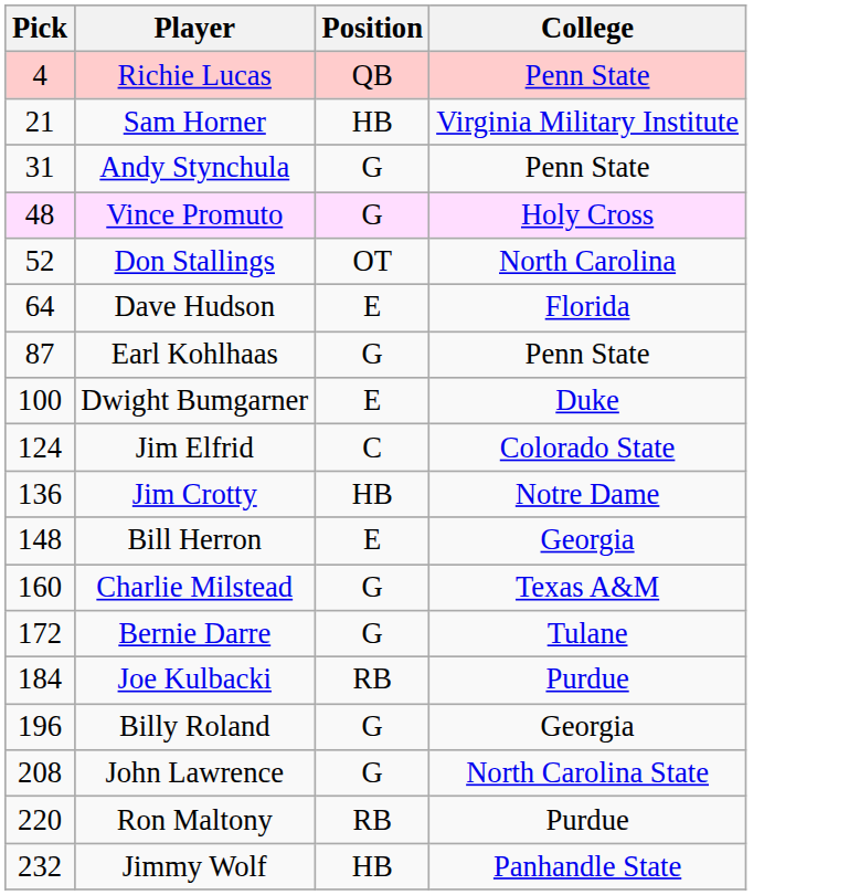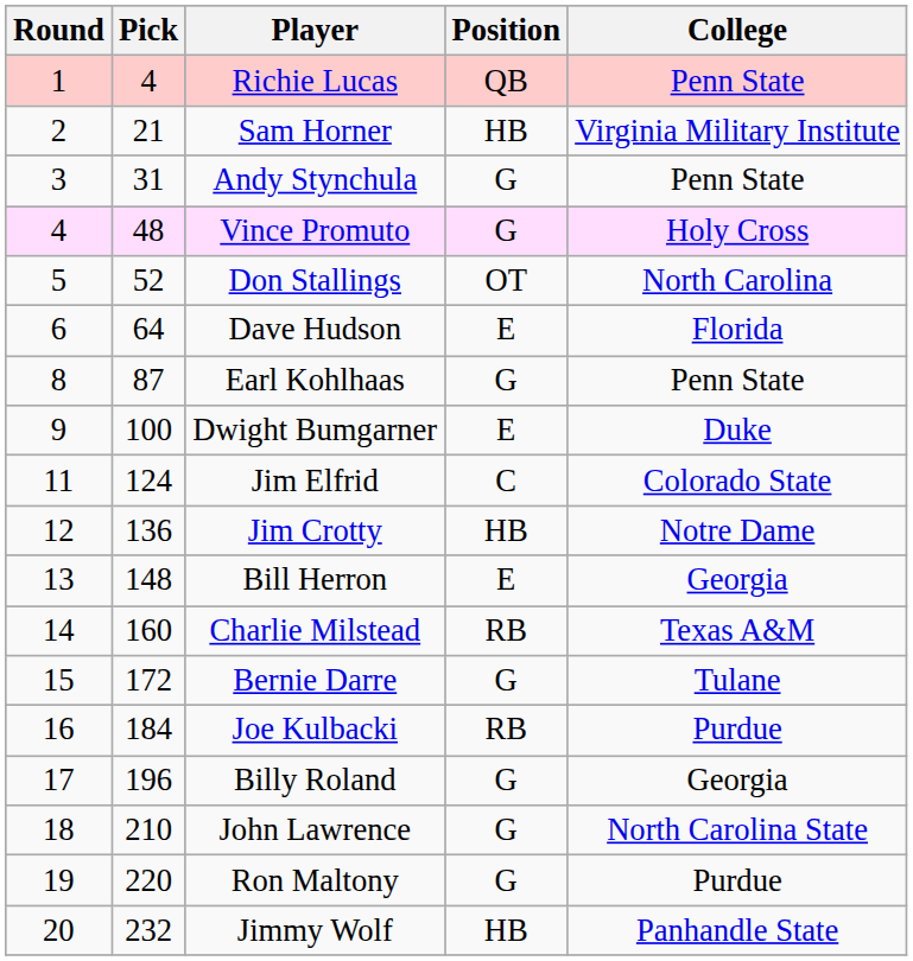 <table class="wikitable sortable sortable"  style="text-align:center;">
 <tr>
+<th>Round</th>
 <th>Pick</th>
 <th>Player</th>
 <th>Position</th>
 <th>College</th>
 </tr>
 <tr style="background:#fcc;">
+<td>1</td>
 <td>4</td>
 <td><a href='#'>Richie Lucas</a></td>
 <td>QB</td>
 <td><a href='#'>Penn State</a></td>
 </tr>
 <tr>
+<td>2</td>
 <td>21</td>
 <td><a href='#'>Sam Horner</a></td>
 <td>HB</td>
 <td><a href='#'>Virginia Military Institute</a></td>
 </tr>
 <tr>
+<td>3</td>
 <td>31</td>
 <td><a href='#'>Andy Stynchula</a></td>
 <td>G</td>
 <td>Penn State</td>
 </tr>
 <tr style="background:#fdf;">
+<td>4</td>
 <td>48</td>
 <td><a href='#'>Vince Promuto</a></td>
 <td>G</td>
 <td><a href='#'>Holy Cross</a></td>
 </tr>
 <tr>
+<td>5</td>
 <td>52</td>
 <td><a href='#'>Don Stallings</a></td>
 <td>OT</td>
 <td><a href='#'>North Carolina</a></td>
 </tr>
 <tr>
+<td>6</td>
 <td>64</td>
 <td>Dave Hudson</td>
 <td>E</td>
 <td><a href='#'>Florida</a></td>
 </tr>
 <tr>
+<td>8</td>
 <td>87</td>
 <td>Earl Kohlhaas</td>
 <td>G</td>
 <td>Penn State</td>
 </tr>
 <tr>
+<td>9</td>
 <td>100</td>
 <td>Dwight Bumgarner</td>
 <td>E</td>
 <td><a href='#'>Duke</a></td>
 </tr>
 <tr>
+<td>11</td>
 <td>124</td>
 <td>Jim Elfrid</td>
 <td>C</td>
 <td><a href='#'>Colorado State</a></td>
 </tr>
 <tr>
+<td>12</td>
 <td>136</td>
 <td><a href='#'>Jim Crotty</a></td>
 <td>HB</td>
 <td><a href='#'>Notre Dame</a></td>
 </tr>
 <tr>
+<td>13</td>
 <td>148</td>
 <td>Bill Herron</td>
 <td>E</td>
 <td><a href='#'>Georgia</a></td>
 </tr>
 <tr>
+<td>14</td>
 <td>160</td>
 <td><a href='#'>Charlie Milstead</a></td>
-<td>G</td>
+<td>RB</td>
 <td><a href='#'>Texas A&M</a></td>
 </tr>
 <tr>
+<td>15</td>
 <td>172</td>
 <td><a href='#'>Bernie Darre</a></td>
 <td>G</td>
 <td><a href='#'>Tulane</a></td>
 </tr>
 <tr>
+<td>16</td>
 <td>184</td>
 <td><a href='#'>Joe Kulbacki</a></td>
 <td>RB</td>
 <td><a href='#'>Purdue</a></td>
 </tr>
 <tr>
+<td>17</td>
 <td>196</td>
 <td>Billy Roland</td>
 <td>G</td>
 <td>Georgia</td>
 </tr>
 <tr>
-<td>208</td>
+<td>18</td>
+<td>210</td>
 <td>John Lawrence</td>
 <td>G</td>
 <td><a href='#'>North Carolina State</a></td>
 </tr>
 <tr>
+<td>19</td>
 <td>220</td>
 <td>Ron Maltony</td>
-<td>RB</td>
+<td>G</td>
 <td>Purdue</td>
 </tr>
 <tr>
+<td>20</td>
 <td>232</td>
 <td>Jimmy Wolf</td>
 <td>HB</td>
 <td><a href='#'>Panhandle State</a></td>
 </tr>
 </table>
